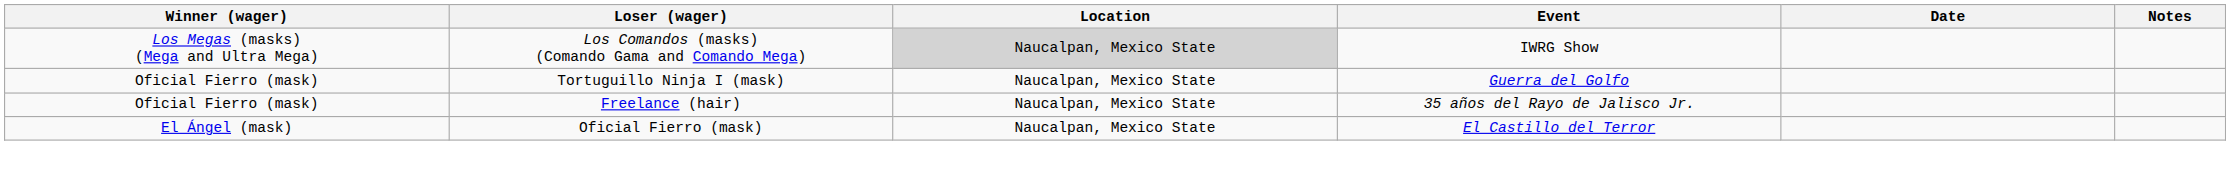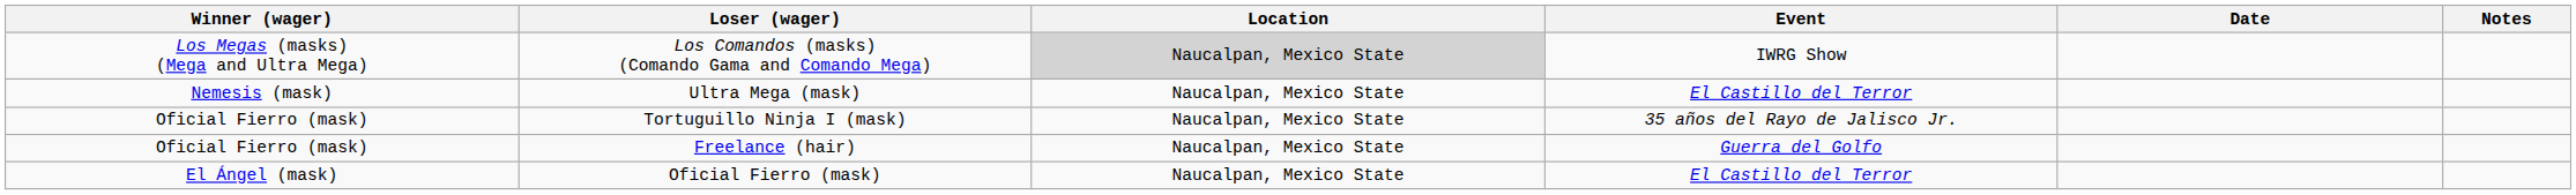 <table class="wikitable sortable" width=100%  style="text-align: center">
 <tr>
 <th width=20% scope="col">Winner (wager)</th>
 <th width=20% scope="col">Loser (wager)</th>
 <th width=20% scope="col">Location</th>
 <th width=20% scope="col">Event</th>
 <th width=15% scope="col">Date</th>
 <th class="unsortable" width=5% scope="col">Notes</th>
 </tr>
 <tr>
 <td><em><a href='#'>Los Megas</a></em> (masks)<br>(<a href='#'>Mega</a> and Ultra Mega)</td>
 <td><em>Los Comandos</em> (masks)<br>(Comando Gama and <a href='#'>Comando Mega</a>)</td>
 <td style="background: lightgrey;">Naucalpan, Mexico State</td>
 <td>IWRG Show</td>
 <td></td>
 <td></td>
 </tr>
 <tr>
+<td><a href='#'>Nemesis</a> (mask)</td>
+<td>Ultra Mega (mask)</td>
+<td>Naucalpan, Mexico State</td>
+<td><em><a href='#'>El Castillo del Terror</a></em></td>
+<td></td>
+<td></td>
+</tr>
+<tr>
 <td>Oficial Fierro (mask)</td>
 <td>Tortuguillo Ninja I (mask)</td>
 <td>Naucalpan, Mexico State</td>
-<td><em><a href='#'>Guerra del Golfo</a></em></td>
+<td><em>35 años del Rayo de Jalisco Jr.</em></td>
 <td></td>
 <td></td>
 </tr>
 <tr>
 <td>Oficial Fierro (mask)</td>
 <td><a href='#'>Freelance</a> (hair)</td>
 <td>Naucalpan, Mexico State</td>
-<td><em>35 años del Rayo de Jalisco Jr.</em></td>
+<td><em><a href='#'>Guerra del Golfo</a></em></td>
 <td></td>
 <td></td>
 </tr>
 <tr>
 <td><a href='#'>El Ángel</a> (mask)</td>
 <td>Oficial Fierro (mask)</td>
 <td>Naucalpan, Mexico State</td>
 <td><em><a href='#'>El Castillo del Terror</a></em></td>
 <td></td>
 <td></td>
 </tr>
 </table>
